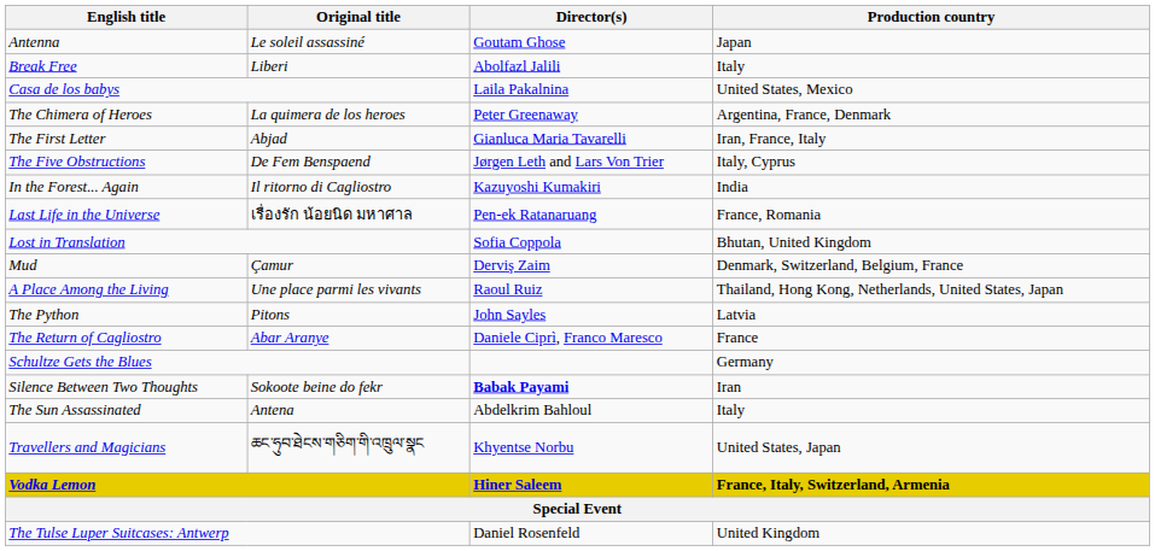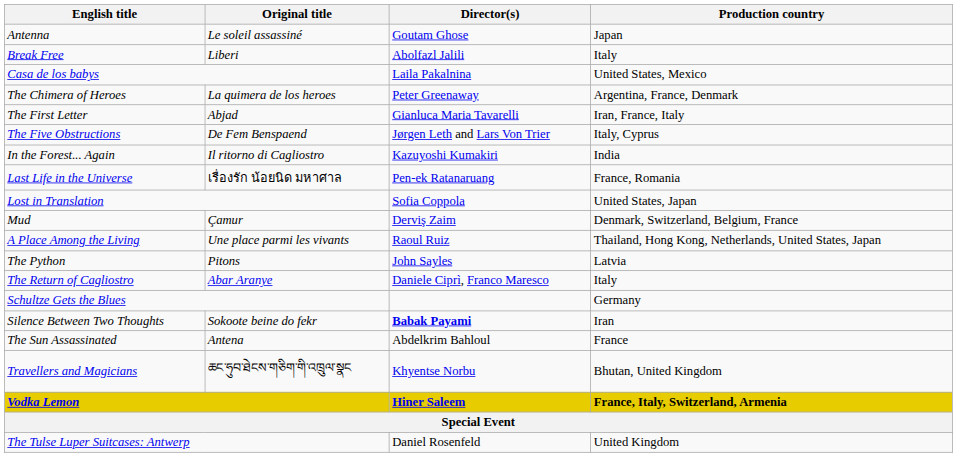 <table class="wikitable" style="width:95%; margin-bottom:0px">
 <tr>
 <th>English title</th>
 <th>Original title</th>
 <th>Director(s)</th>
 <th>Production country</th>
 </tr>
 <tr>
 <td><em>Antenna</em></td>
 <td data-sort-value="Soleil"><em>Le soleil assassiné</em></td>
 <td data-sort-value="Ghose"><a href='#'>Goutam Ghose</a></td>
 <td>Japan</td>
 </tr>
 <tr>
 <td><em><a href='#'>Break Free</a></em></td>
 <td><em>Liberi</em></td>
 <td data-sort-value="Jalili"><a href='#'>Abolfazl Jalili</a></td>
 <td>Italy</td>
 </tr>
 <tr>
 <td colspan=2><em><a href='#'>Casa de los babys</a></em></td>
 <td data-sort-value="Pakalnina"><a href='#'>Laila Pakalnina</a></td>
 <td>United States, Mexico</td>
 </tr>
 <tr>
 <td data-sort-value="Chimera"><em>The Chimera of Heroes</em></td>
 <td data-sort-value="Quimera"><em>La quimera de los heroes</em></td>
 <td><a href='#'>Peter Greenaway</a></td>
 <td>Argentina, France, Denmark</td>
 </tr>
 <tr>
 <td data-sort-value="First"><em>The First Letter</em></td>
 <td><em>Abjad</em></td>
 <td data-sort-value="Tavarelli"><a href='#'>Gianluca Maria Tavarelli</a></td>
 <td>Iran, France, Italy</td>
 </tr>
 <tr>
 <td data-sort-value="Five"><em><a href='#'>The Five Obstructions</a></em></td>
 <td><em>De Fem Benspaend</em></td>
 <td data-sort-value="Leth"><a href='#'>Jørgen Leth</a> and <a href='#'>Lars Von Trier</a></td>
 <td>Italy, Cyprus</td>
 </tr>
 <tr>
 <td><em>In the Forest... Again</em></td>
 <td data-sort-value="Ritorno"><em>Il ritorno di Cagliostro</em></td>
 <td data-sort-value=" Kumakiri"><a href='#'>Kazuyoshi Kumakiri</a></td>
 <td>India</td>
 </tr>
 <tr>
 <td><em><a href='#'>Last Life in the Universe</a></em></td>
 <td>เรื่องรัก น้อยนิด มหาศาล</td>
 <td data-sort-value="Ratanaruang"><a href='#'>Pen-ek Ratanaruang</a></td>
 <td>France, Romania</td>
 </tr>
 <tr>
 <td colspan=2><em><a href='#'>Lost in Translation</a></em></td>
 <td data-sort-value="Coppola"><a href='#'>Sofia Coppola</a></td>
-<td>Bhutan, United Kingdom</td>
+<td>United States, Japan</td>
 </tr>
 <tr>
 <td><em>Mud</em></td>
 <td data-sort-value="Camur"><em>Çamur</em></td>
 <td data-sort-value="Zaim"><a href='#'>Derviş Zaim</a></td>
 <td>Denmark, Switzerland, Belgium, France</td>
 </tr>
 <tr>
 <td data-sort-value="Place"><em><a href='#'>A Place Among the Living</a></em></td>
 <td data-sort-value="Place"><em>Une place parmi les vivants</em></td>
 <td data-sort-value="Ruiz"><a href='#'>Raoul Ruiz</a></td>
 <td>Thailand, Hong Kong, Netherlands, United States, Japan</td>
 </tr>
 <tr>
 <td data-sort-value="Python"><em>The Python</em></td>
 <td><em>Pitons</em></td>
 <td data-sort-value="Sayles"><a href='#'>John Sayles</a></td>
 <td>Latvia</td>
 </tr>
 <tr>
 <td data-sort-value="Return"><em><a href='#'>The Return of Cagliostro</a></em></td>
 <td><em><a href='#'>Abar Aranye</a></em></td>
 <td data-sort-value="Ciprì"><a href='#'>Daniele Ciprì</a>, <a href='#'>Franco Maresco</a></td>
-<td>France</td>
+<td>Italy</td>
 </tr>
 <tr>
 <td colspan=2><em><a href='#'>Schultze Gets the Blues</a></em></td>
 <td data-sort-value="Schorr"></td>
 <td>Germany</td>
 </tr>
 <tr>
 <td><em>Silence Between Two Thoughts</em></td>
 <td><em>Sokoote beine do fekr</em></td>
 <td data-sort-value="Payami"><strong><a href='#'>Babak Payami</a></strong></td>
 <td>Iran</td>
 </tr>
 <tr>
 <td data-sort-value="Sun"><em>The Sun Assassinated</em></td>
 <td><em>Antena</em></td>
 <td data-sort-value="Bahloul">Abdelkrim Bahloul</td>
-<td>Italy</td>
+<td>France</td>
 </tr>
 <tr>
 <td><em><a href='#'>Travellers and Magicians</a></em></td>
 <td>ཆང་ཧུབ་ཐེངས་གཅིག་གི་འཁྲུལ་སྣང</td>
 <td data-sort-value="Norbu"><a href='#'>Khyentse Norbu</a></td>
-<td>United States, Japan</td>
+<td>Bhutan, United Kingdom</td>
 </tr>
 <tr style="background:#E7CD00;">
 <td colspan=2><strong><em><a href='#'>Vodka Lemon</a></em></strong></td>
 <td data-sort-value="Saleem"><strong><a href='#'>Hiner Saleem</a></strong></td>
 <td><strong>France, Italy, Switzerland, Armenia</strong></td>
 </tr>
 <tr>
 <th colspan="4">Special Event</th>
 </tr>
 <tr>
 <td colspan="2"><em><a href='#'>The Tulse Luper Suitcases: Antwerp</a></em></td>
 <td data-sort-value="Rosenfeld">Daniel Rosenfeld</td>
 <td>United Kingdom</td>
 </tr>
 </table>
